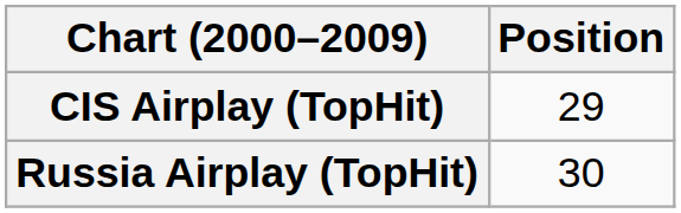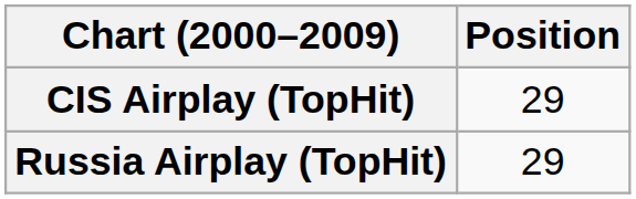 <table class="wikitable plainrowheaders" style="text-align:center">
 <tr>
 <th scope="col">Chart (2000–2009)</th>
 <th scope="col">Position</th>
 </tr>
 <tr>
 <th scope="row">CIS Airplay (TopHit)</th>
 <td>29</td>
 </tr>
 <tr>
 <th scope="row">Russia Airplay (TopHit)</th>
-<td>30</td>
+<td>29</td>
 </tr>
 </table>
